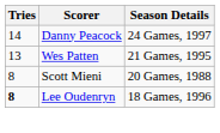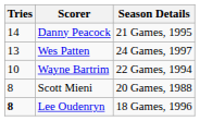 <table class="wikitable">
 <tr>
 <th>Tries</th>
 <th>Scorer</th>
 <th>Season Details</th>
 </tr>
 <tr>
 <td>14</td>
 <td><a href='#'>Danny Peacock</a></td>
-<td>24 Games, 1997</td>
+<td>21 Games, 1995</td>
 </tr>
 <tr>
 <td>13</td>
 <td><a href='#'>Wes Patten</a></td>
-<td>21 Games, 1995</td>
+<td>24 Games, 1997</td>
+</tr>
+<tr>
+<td>10</td>
+<td><a href='#'>Wayne Bartrim</a></td>
+<td>22 Games, 1994</td>
 </tr>
 <tr>
 <td>8</td>
 <td>Scott Mieni</td>
 <td>20 Games, 1988</td>
 </tr>
 <tr>
 <td><strong>8</strong></td>
 <td><a href='#'>Lee Oudenryn</a></td>
 <td>18 Games, 1996</td>
 </tr>
 </table>
